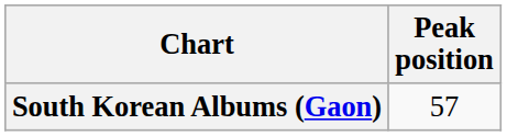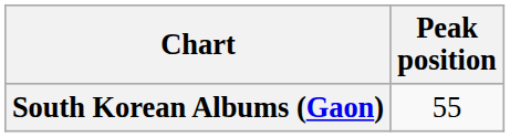 <table class="wikitable plainrowheaders">
 <tr>
 <th scope="col">Chart</th>
 <th scope="col">Peak<br>position</th>
 </tr>
 <tr>
 <th scope="row">South Korean Albums (<a href='#'>Gaon</a>)</th>
-<td style="text-align:center">57</td>
+<td style="text-align:center">55</td>
 </tr>
 </table>
